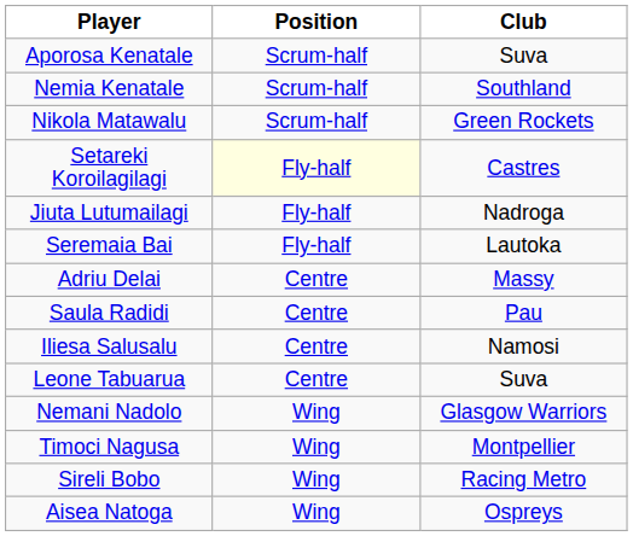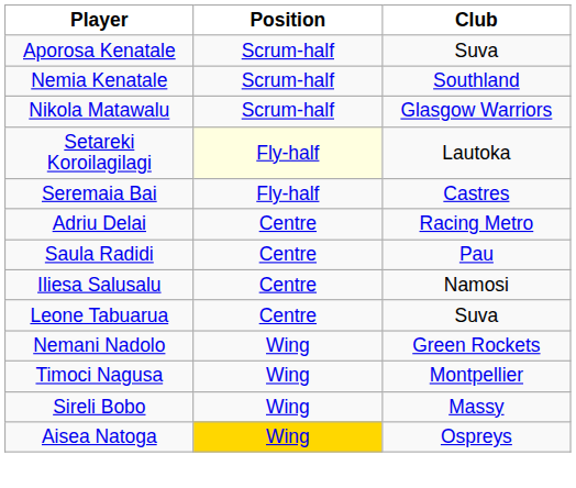 <table class="wikitable" style="text-align:center">
 <tr>
 <td bgcolor="FFFFFF" style="width:150px"><strong>Player</strong></td>
 <td bgcolor="FFFFFF" style="width:150px"><strong>Position</strong></td>
 <td bgcolor="FFFFFF" style="width:150px"><strong>Club</strong></td>
 </tr>
 <tr>
 <td><a href='#'>Aporosa Kenatale</a></td>
 <td><a href='#'>Scrum-half</a></td>
 <td> Suva</td>
 </tr>
 <tr>
 <td><a href='#'>Nemia Kenatale</a></td>
 <td><a href='#'>Scrum-half</a></td>
 <td> <a href='#'>Southland</a></td>
 </tr>
 <tr>
 <td><a href='#'>Nikola Matawalu</a></td>
 <td><a href='#'>Scrum-half</a></td>
-<td> <a href='#'>Green Rockets</a></td>
+<td> <a href='#'>Glasgow Warriors</a></td>
 </tr>
 <tr>
 <td><a href='#'>Setareki Koroilagilagi</a></td>
 <td style="background: lightyellow;"><a href='#'>Fly-half</a></td>
-<td> <a href='#'>Castres</a></td>
-</tr>
-<tr>
-<td><a href='#'>Jiuta Lutumailagi</a></td>
-<td><a href='#'>Fly-half</a></td>
-<td> Nadroga</td>
+<td> Lautoka</td>
 </tr>
 <tr>
 <td><a href='#'>Seremaia Bai</a></td>
 <td><a href='#'>Fly-half</a></td>
-<td> Lautoka</td>
+<td> <a href='#'>Castres</a></td>
 </tr>
 <tr>
 <td><a href='#'>Adriu Delai</a></td>
 <td><a href='#'>Centre</a></td>
-<td> <a href='#'>Massy</a></td>
+<td> <a href='#'>Racing Metro</a></td>
 </tr>
 <tr>
 <td><a href='#'>Saula Radidi</a></td>
 <td><a href='#'>Centre</a></td>
 <td> <a href='#'>Pau</a></td>
 </tr>
 <tr>
 <td><a href='#'>Iliesa Salusalu</a></td>
 <td><a href='#'>Centre</a></td>
 <td> Namosi</td>
 </tr>
 <tr>
 <td><a href='#'>Leone Tabuarua</a></td>
 <td><a href='#'>Centre</a></td>
 <td> Suva</td>
 </tr>
 <tr>
 <td><a href='#'>Nemani Nadolo</a></td>
 <td><a href='#'>Wing</a></td>
-<td> <a href='#'>Glasgow Warriors</a></td>
+<td> <a href='#'>Green Rockets</a></td>
 </tr>
 <tr>
 <td><a href='#'>Timoci Nagusa</a></td>
 <td><a href='#'>Wing</a></td>
 <td> <a href='#'>Montpellier</a></td>
 </tr>
 <tr>
 <td><a href='#'>Sireli Bobo</a></td>
 <td><a href='#'>Wing</a></td>
-<td> <a href='#'>Racing Metro</a></td>
+<td> <a href='#'>Massy</a></td>
 </tr>
 <tr>
 <td><a href='#'>Aisea Natoga</a></td>
-<td><a href='#'>Wing</a></td>
+<td style="background: gold;"><a href='#'>Wing</a></td>
 <td> <a href='#'>Ospreys</a></td>
 </tr>
 </table>
